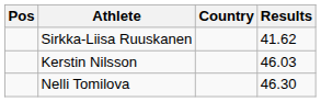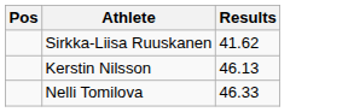 <table class="wikitable">
 <tr>
 <th>Pos</th>
 <th>Athlete</th>
-<th>Country</th>
 <th>Results</th>
 </tr>
 <tr>
 <td align="center"></td>
 <td>Sirkka-Liisa Ruuskanen</td>
-<td></td>
 <td>41.62</td>
 </tr>
 <tr>
 <td align="center"></td>
 <td>Kerstin Nilsson</td>
-<td></td>
-<td>46.03</td>
+<td>46.13</td>
 </tr>
 <tr>
 <td align="center"></td>
 <td>Nelli Tomilova</td>
-<td></td>
-<td>46.30</td>
+<td>46.33</td>
 </tr>
 </table>
